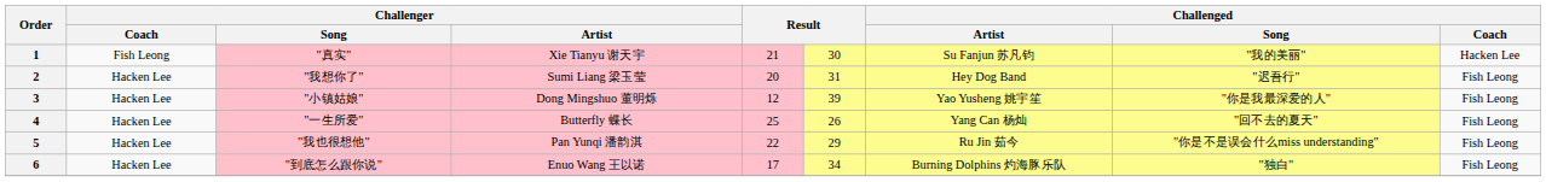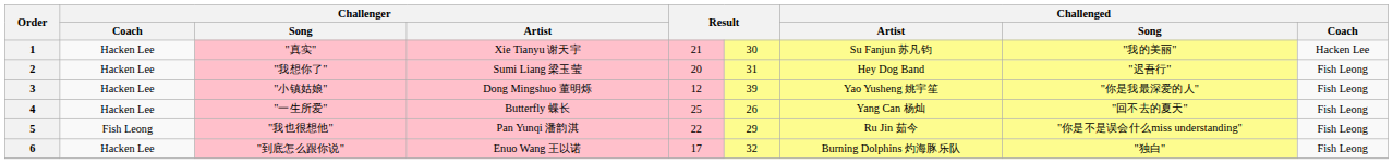 <table class="wikitable" style="text-align: center; width:100%;">
 <tr>
 <th rowspan=2 style="width:4%;">Order</th>
 <th colspan=3 style="width:44%;">Challenger</th>
 <th rowspan=2 colspan=2>Result</th>
 <th colspan=3 style="width:44%;">Challenged</th>
 </tr>
 <tr>
 <th>Coach</th>
 <th>Song</th>
 <th>Artist</th>
 <th>Artist</th>
 <th>Song</th>
 <th>Coach</th>
 </tr>
 <tr>
 <th>1</th>
-<td>Fish Leong</td>
+<td>Hacken Lee</td>
 <td style="background:pink;">"真实"</td>
 <td style="background:pink;">Xie Tianyu 谢天宇</td>
 <td style="background:pink;">21</td>
 <td style="background:#fdfc8f;">30</td>
 <td style="background:#fdfc8f;">Su Fanjun 苏凡钧</td>
 <td style="background:#fdfc8f;">"我的美丽"</td>
 <td>Hacken Lee</td>
 </tr>
 <tr>
 <th>2</th>
 <td>Hacken Lee</td>
 <td style="background:pink;">"我想你了"</td>
 <td style="background:pink;">Sumi Liang 梁玉莹</td>
 <td style="background:pink;">20</td>
 <td style="background:#fdfc8f;">31</td>
 <td style="background:#fdfc8f;">Hey Dog Band</td>
 <td style="background:#fdfc8f;">"迟吾行"</td>
 <td>Fish Leong</td>
 </tr>
 <tr>
 <th>3</th>
 <td>Hacken Lee</td>
 <td style="background:pink;">"小镇姑娘"</td>
 <td style="background:pink;">Dong Mingshuo 董明烁 <strong></strong></td>
 <td style="background:pink;">12</td>
 <td style="background:#fdfc8f;">39</td>
 <td style="background:#fdfc8f;">Yao Yusheng 姚宇笙 <strong></strong></td>
 <td style="background:#fdfc8f;">"你是我最深爱的人"</td>
 <td>Fish Leong</td>
 </tr>
 <tr>
 <th>4</th>
 <td>Hacken Lee</td>
 <td style="background:pink;">"一生所爱"</td>
 <td style="background:pink;">Butterfly 蝶长</td>
 <td style="background:pink;">25</td>
 <td style="background:#fdfc8f;">26</td>
 <td style="background:#fdfc8f;">Yang Can 杨灿 <strong></strong></td>
 <td style="background:#fdfc8f;">"回不去的夏天"</td>
 <td>Fish Leong</td>
 </tr>
 <tr>
 <th>5</th>
-<td>Hacken Lee</td>
+<td>Fish Leong</td>
 <td style="background:pink;">"我也很想他"</td>
 <td style="background:pink;">Pan Yunqi 潘韵淇</td>
 <td style="background:pink;">22</td>
 <td style="background:#fdfc8f;">29</td>
 <td style="background:#fdfc8f;">Ru Jin 茹今</td>
 <td style="background:#fdfc8f;">"你是不是误会什么miss understanding"</td>
 <td>Fish Leong</td>
 </tr>
 <tr>
 <th>6</th>
 <td>Hacken Lee</td>
 <td style="background:pink;">"到底怎么跟你说"</td>
 <td style="background:pink;">Enuo Wang 王以诺</td>
 <td style="background:pink;">17</td>
-<td style="background:#fdfc8f;">34</td>
+<td style="background:#fdfc8f;">32</td>
 <td style="background:#fdfc8f;">Burning Dolphins 灼海豚乐队</td>
 <td style="background:#fdfc8f;">"独白"</td>
 <td>Fish Leong</td>
 </tr>
 <tr>
 </tr>
 </table>
